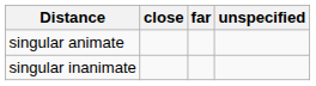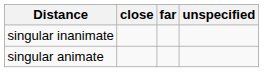 <table class="wikitable">
 <tr>
 <th>Distance</th>
 <th>close</th>
 <th>far</th>
 <th>unspecified</th>
 </tr>
 <tr>
+<td>singular inanimate</td>
+<td></td>
+<td></td>
+<td></td>
+</tr>
+<tr>
 <td>singular animate</td>
 <td></td>
 <td></td>
 <td></td>
 </tr>
-<tr>
-<td>singular inanimate</td>
-<td></td>
-<td></td>
-<td></td>
-</tr>
 </table>
